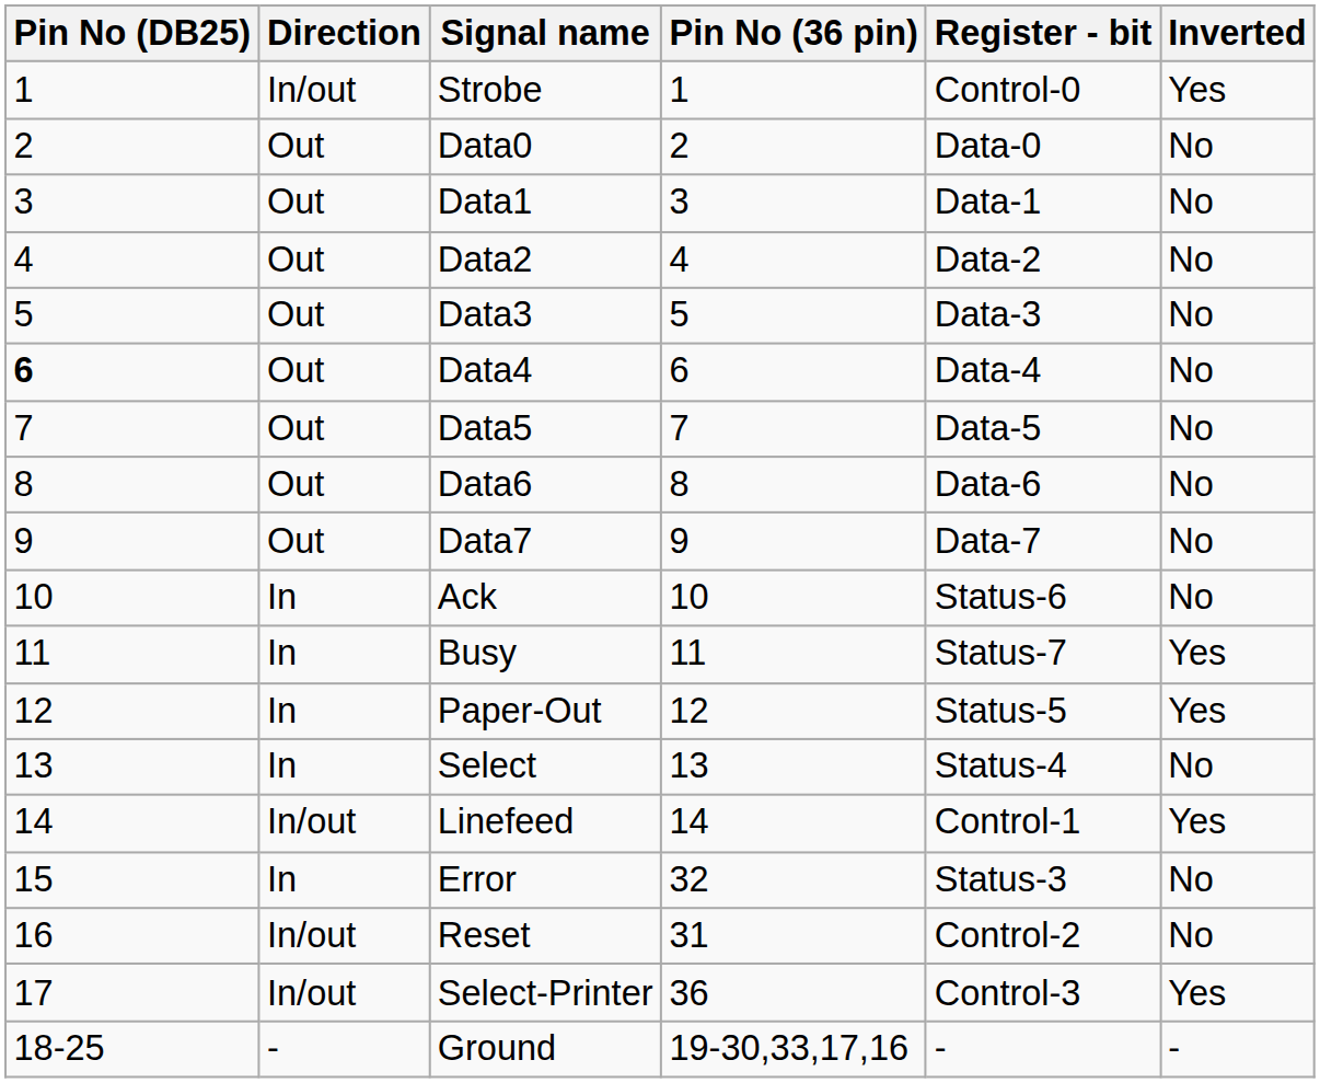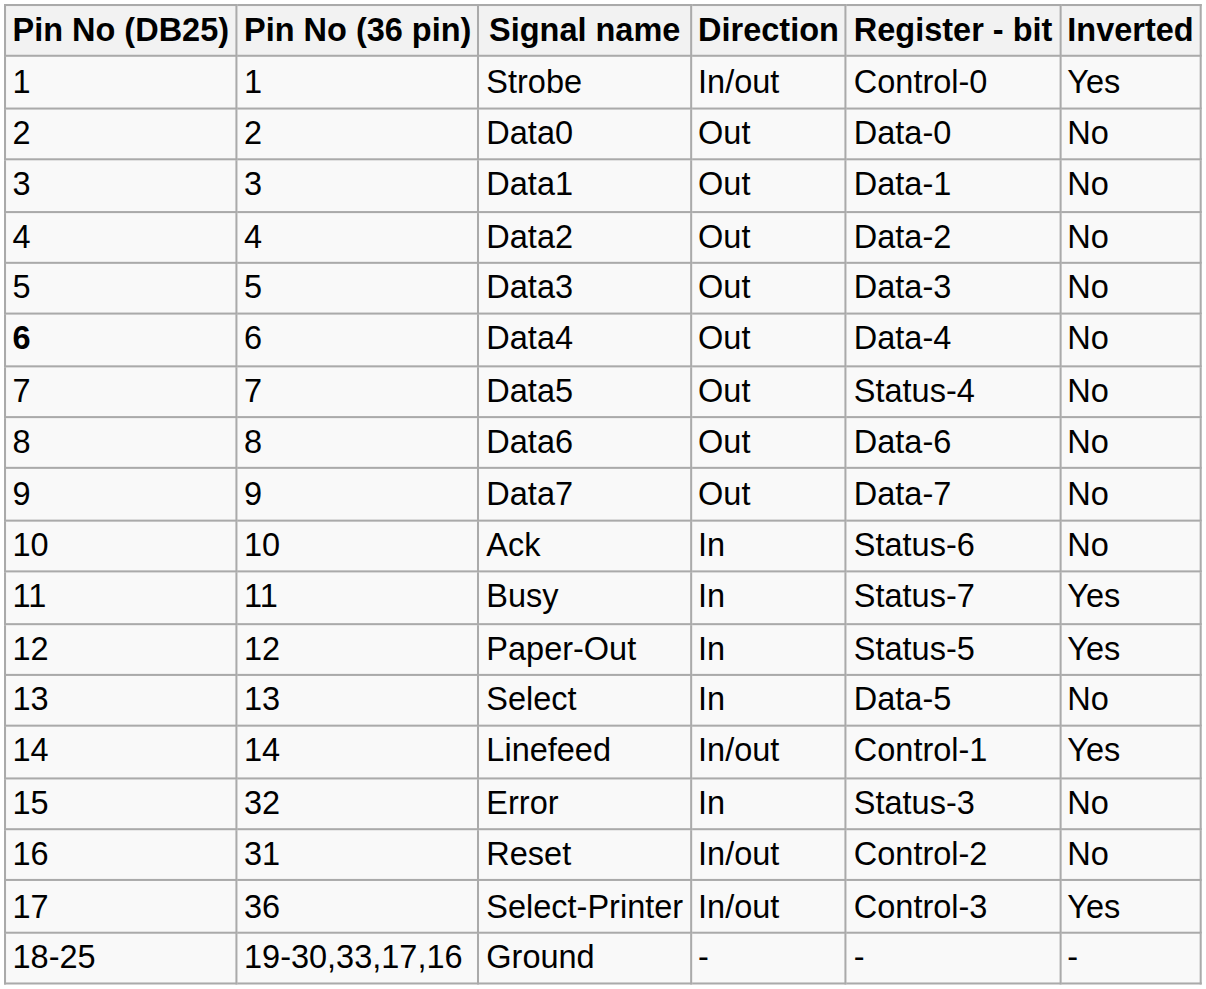 <table class="wikitable">
 <tr>
 <th>Pin No (DB25)</th>
+<th>Pin No (36 pin)</th>
+<th>Signal name</th>
 <th>Direction</th>
-<th>Signal name</th>
-<th>Pin No (36 pin)</th>
 <th>Register - bit</th>
 <th>Inverted</th>
 </tr>
 <tr>
 <td>1</td>
+<td>1</td>
+<td>Strobe</td>
 <td>In/out</td>
-<td>Strobe</td>
-<td>1</td>
 <td>Control-0</td>
 <td>Yes</td>
 </tr>
 <tr>
 <td>2</td>
+<td>2</td>
+<td>Data0</td>
 <td>Out</td>
-<td>Data0</td>
-<td>2</td>
 <td>Data-0</td>
 <td>No</td>
 </tr>
 <tr>
 <td>3</td>
+<td>3</td>
+<td>Data1</td>
 <td>Out</td>
-<td>Data1</td>
-<td>3</td>
 <td>Data-1</td>
 <td>No</td>
 </tr>
 <tr>
 <td>4</td>
+<td>4</td>
+<td>Data2</td>
 <td>Out</td>
-<td>Data2</td>
-<td>4</td>
 <td>Data-2</td>
 <td>No</td>
 </tr>
 <tr>
 <td>5</td>
+<td>5</td>
+<td>Data3</td>
 <td>Out</td>
-<td>Data3</td>
-<td>5</td>
 <td>Data-3</td>
 <td>No</td>
 </tr>
 <tr>
 <td><strong>6</strong></td>
+<td>6</td>
+<td>Data4</td>
 <td>Out</td>
-<td>Data4</td>
-<td>6</td>
 <td>Data-4</td>
 <td>No</td>
 </tr>
 <tr>
 <td>7</td>
+<td>7</td>
+<td>Data5</td>
 <td>Out</td>
-<td>Data5</td>
-<td>7</td>
-<td>Data-5</td>
+<td>Status-4</td>
 <td>No</td>
 </tr>
 <tr>
 <td>8</td>
+<td>8</td>
+<td>Data6</td>
 <td>Out</td>
-<td>Data6</td>
-<td>8</td>
 <td>Data-6</td>
 <td>No</td>
 </tr>
 <tr>
 <td>9</td>
+<td>9</td>
+<td>Data7</td>
 <td>Out</td>
-<td>Data7</td>
-<td>9</td>
 <td>Data-7</td>
 <td>No</td>
 </tr>
 <tr>
 <td>10</td>
+<td>10</td>
+<td>Ack</td>
 <td>In</td>
-<td>Ack</td>
-<td>10</td>
 <td>Status-6</td>
 <td>No</td>
 </tr>
 <tr>
 <td>11</td>
+<td>11</td>
+<td>Busy</td>
 <td>In</td>
-<td>Busy</td>
-<td>11</td>
 <td>Status-7</td>
 <td>Yes</td>
 </tr>
 <tr>
 <td>12</td>
+<td>12</td>
+<td>Paper-Out</td>
 <td>In</td>
-<td>Paper-Out</td>
-<td>12</td>
 <td>Status-5</td>
 <td>Yes</td>
 </tr>
 <tr>
 <td>13</td>
+<td>13</td>
+<td>Select</td>
 <td>In</td>
-<td>Select</td>
-<td>13</td>
-<td>Status-4</td>
+<td>Data-5</td>
 <td>No</td>
 </tr>
 <tr>
 <td>14</td>
+<td>14</td>
+<td>Linefeed</td>
 <td>In/out</td>
-<td>Linefeed</td>
-<td>14</td>
 <td>Control-1</td>
 <td>Yes</td>
 </tr>
 <tr>
 <td>15</td>
+<td>32</td>
+<td>Error</td>
 <td>In</td>
-<td>Error</td>
-<td>32</td>
 <td>Status-3</td>
 <td>No</td>
 </tr>
 <tr>
 <td>16</td>
+<td>31</td>
+<td>Reset</td>
 <td>In/out</td>
-<td>Reset</td>
-<td>31</td>
 <td>Control-2</td>
 <td>No</td>
 </tr>
 <tr>
 <td>17</td>
+<td>36</td>
+<td>Select-Printer</td>
 <td>In/out</td>
-<td>Select-Printer</td>
-<td>36</td>
 <td>Control-3</td>
 <td>Yes</td>
 </tr>
 <tr>
 <td>18-25</td>
+<td>19-30,33,17,16</td>
+<td>Ground</td>
 <td>-</td>
-<td>Ground</td>
-<td>19-30,33,17,16</td>
 <td>-</td>
 <td>-</td>
 </tr>
 </table>
